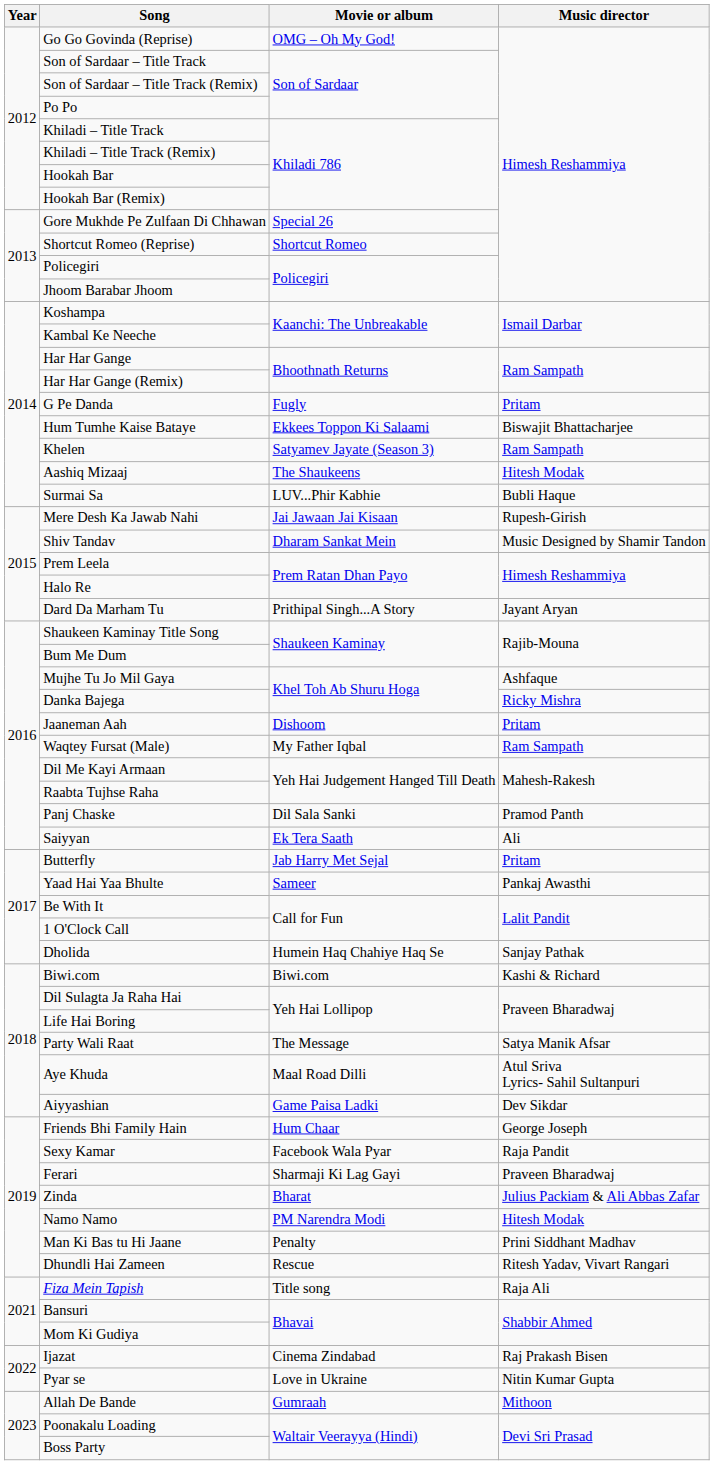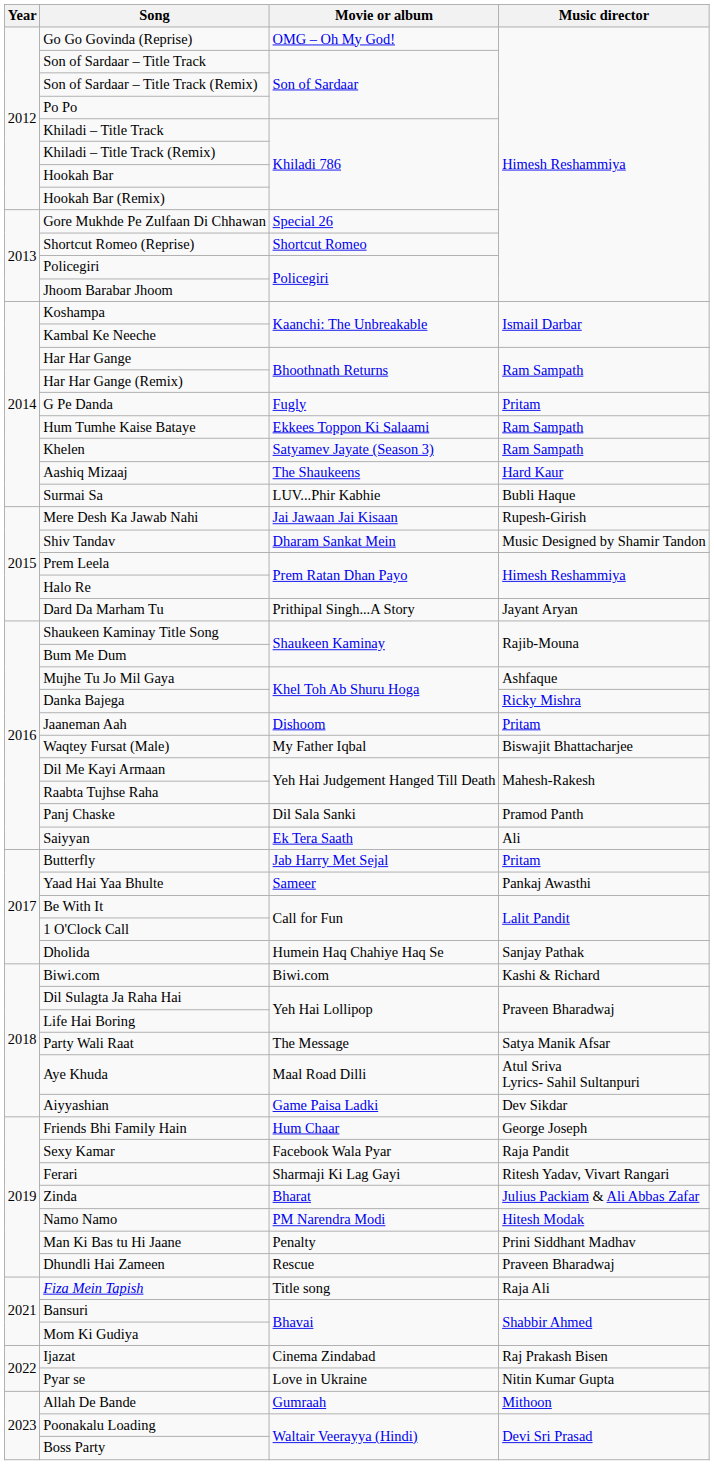 <table class="wikitable sortable">
 <tr>
 <th>Year</th>
 <th>Song</th>
 <th>Movie or album</th>
 <th>Music director</th>
 </tr>
 <tr>
 <td rowspan="8">2012</td>
 <td>Go Go Govinda (Reprise)</td>
 <td><a href='#'>OMG – Oh My God!</a></td>
 <td rowspan="12"><a href='#'>Himesh Reshammiya</a></td>
 </tr>
 <tr>
 <td>Son of Sardaar – Title Track</td>
 <td rowspan="3"><a href='#'>Son of Sardaar</a></td>
 </tr>
 <tr>
 <td>Son of Sardaar – Title Track (Remix)</td>
 </tr>
 <tr>
 <td>Po Po</td>
 </tr>
 <tr>
 <td>Khiladi – Title Track</td>
 <td rowspan="4"><a href='#'>Khiladi 786</a></td>
 </tr>
 <tr>
 <td>Khiladi – Title Track (Remix)</td>
 </tr>
 <tr>
 <td>Hookah Bar</td>
 </tr>
 <tr>
 <td>Hookah Bar (Remix)</td>
 </tr>
 <tr>
 <td rowspan="4">2013</td>
 <td>Gore Mukhde Pe Zulfaan Di Chhawan</td>
 <td><a href='#'>Special 26</a></td>
 </tr>
 <tr>
 <td>Shortcut Romeo (Reprise)</td>
 <td><a href='#'>Shortcut Romeo</a></td>
 </tr>
 <tr>
 <td>Policegiri</td>
 <td rowspan="2"><a href='#'>Policegiri</a></td>
 </tr>
 <tr>
 <td>Jhoom Barabar Jhoom</td>
 </tr>
 <tr>
 <td rowspan="9">2014</td>
 <td>Koshampa</td>
 <td rowspan="2"><a href='#'>Kaanchi: The Unbreakable</a></td>
 <td rowspan="2"><a href='#'>Ismail Darbar</a></td>
 </tr>
 <tr>
 <td>Kambal Ke Neeche</td>
 </tr>
 <tr>
 <td>Har Har Gange</td>
 <td rowspan="2"><a href='#'>Bhoothnath Returns</a></td>
 <td rowspan="2"><a href='#'>Ram Sampath</a></td>
 </tr>
 <tr>
 <td>Har Har Gange (Remix)</td>
 </tr>
 <tr>
 <td>G Pe Danda</td>
 <td><a href='#'>Fugly</a></td>
 <td><a href='#'>Pritam</a></td>
 </tr>
 <tr>
 <td>Hum Tumhe Kaise Bataye</td>
 <td><a href='#'>Ekkees Toppon Ki Salaami</a></td>
-<td>Biswajit Bhattacharjee</td>
+<td><a href='#'>Ram Sampath</a></td>
 </tr>
 <tr>
 <td>Khelen</td>
 <td><a href='#'>Satyamev Jayate (Season 3)</a></td>
 <td><a href='#'>Ram Sampath</a></td>
 </tr>
 <tr>
 <td>Aashiq Mizaaj</td>
 <td><a href='#'>The Shaukeens</a></td>
-<td><a href='#'>Hitesh Modak</a></td>
+<td><a href='#'>Hard Kaur</a></td>
 </tr>
 <tr>
 <td>Surmai Sa</td>
 <td>LUV...Phir Kabhie</td>
 <td>Bubli Haque</td>
 </tr>
 <tr>
 <td rowspan="5">2015</td>
 <td>Mere Desh Ka Jawab Nahi</td>
 <td><a href='#'>Jai Jawaan Jai Kisaan</a></td>
 <td>Rupesh-Girish</td>
 </tr>
 <tr>
 <td>Shiv Tandav</td>
 <td><a href='#'>Dharam Sankat Mein</a></td>
 <td>Music Designed by Shamir Tandon</td>
 </tr>
 <tr>
 <td>Prem Leela</td>
 <td rowspan="2"><a href='#'>Prem Ratan Dhan Payo</a></td>
 <td rowspan="2"><a href='#'>Himesh Reshammiya</a></td>
 </tr>
 <tr>
 <td>Halo Re</td>
 </tr>
 <tr>
 <td>Dard Da Marham Tu</td>
 <td>Prithipal Singh...A Story</td>
 <td>Jayant Aryan</td>
 </tr>
 <tr>
 <td rowspan="10">2016</td>
 <td>Shaukeen Kaminay Title Song</td>
 <td rowspan="2"><a href='#'>Shaukeen Kaminay</a></td>
 <td rowspan="2">Rajib-Mouna</td>
 </tr>
 <tr>
 <td>Bum Me Dum</td>
 </tr>
 <tr>
 <td>Mujhe Tu Jo Mil Gaya</td>
 <td rowspan="2"><a href='#'>Khel Toh Ab Shuru Hoga</a></td>
 <td>Ashfaque</td>
 </tr>
 <tr>
 <td>Danka Bajega</td>
 <td><a href='#'>Ricky Mishra</a></td>
 </tr>
 <tr>
 <td>Jaaneman Aah</td>
 <td><a href='#'>Dishoom</a></td>
 <td><a href='#'>Pritam</a></td>
 </tr>
 <tr>
 <td>Waqtey Fursat (Male)</td>
 <td>My Father Iqbal</td>
-<td><a href='#'>Ram Sampath</a></td>
+<td>Biswajit Bhattacharjee</td>
 </tr>
 <tr>
 <td>Dil Me Kayi Armaan</td>
 <td rowspan="2">Yeh Hai Judgement Hanged Till Death</td>
 <td rowspan="2">Mahesh-Rakesh</td>
 </tr>
 <tr>
 <td>Raabta Tujhse Raha</td>
 </tr>
 <tr>
 <td>Panj Chaske</td>
 <td>Dil Sala Sanki</td>
 <td>Pramod Panth</td>
 </tr>
 <tr>
 <td>Saiyyan</td>
 <td><a href='#'>Ek Tera Saath</a></td>
 <td>Ali</td>
 </tr>
 <tr>
 <td rowspan="5">2017</td>
 <td>Butterfly</td>
 <td><a href='#'>Jab Harry Met Sejal</a></td>
 <td><a href='#'>Pritam</a></td>
 </tr>
 <tr>
 <td>Yaad Hai Yaa Bhulte</td>
 <td><a href='#'>Sameer</a></td>
 <td>Pankaj Awasthi</td>
 </tr>
 <tr>
 <td>Be With It</td>
 <td rowspan="2">Call for Fun</td>
 <td rowspan="2"><a href='#'>Lalit Pandit</a></td>
 </tr>
 <tr>
 <td>1 O'Clock Call</td>
 </tr>
 <tr>
 <td>Dholida</td>
 <td>Humein Haq Chahiye Haq Se</td>
 <td>Sanjay Pathak</td>
 </tr>
 <tr>
 <td rowspan="6">2018</td>
 <td>Biwi.com</td>
 <td>Biwi.com</td>
 <td>Kashi & Richard</td>
 </tr>
 <tr>
 <td>Dil Sulagta Ja Raha Hai</td>
 <td rowspan="2">Yeh Hai Lollipop</td>
 <td rowspan="2">Praveen Bharadwaj</td>
 </tr>
 <tr>
 <td>Life Hai Boring</td>
 </tr>
 <tr>
 <td>Party Wali Raat</td>
 <td>The Message</td>
 <td>Satya Manik Afsar</td>
 </tr>
 <tr>
 <td>Aye Khuda</td>
 <td>Maal Road Dilli</td>
 <td>Atul Sriva<br>Lyrics- Sahil Sultanpuri</td>
 </tr>
 <tr>
 <td>Aiyyashian</td>
 <td><a href='#'>Game Paisa Ladki</a></td>
 <td>Dev Sikdar</td>
 </tr>
 <tr>
 <td rowspan="7">2019</td>
 <td>Friends Bhi Family Hain</td>
 <td><a href='#'>Hum Chaar</a></td>
 <td>George Joseph</td>
 </tr>
 <tr>
 <td>Sexy Kamar</td>
 <td>Facebook Wala Pyar</td>
 <td>Raja Pandit</td>
 </tr>
 <tr>
 <td>Ferari</td>
 <td>Sharmaji Ki Lag Gayi</td>
-<td>Praveen Bharadwaj</td>
+<td>Ritesh Yadav, Vivart Rangari</td>
 </tr>
 <tr>
 <td>Zinda</td>
 <td><a href='#'>Bharat</a></td>
 <td><a href='#'>Julius Packiam</a> & <a href='#'>Ali Abbas Zafar</a></td>
 </tr>
 <tr>
 <td>Namo Namo</td>
 <td><a href='#'>PM Narendra Modi</a></td>
 <td><a href='#'>Hitesh Modak</a></td>
 </tr>
 <tr>
 <td>Man Ki Bas tu Hi Jaane</td>
 <td>Penalty</td>
 <td>Prini Siddhant Madhav</td>
 </tr>
 <tr>
 <td>Dhundli Hai Zameen</td>
 <td>Rescue</td>
-<td>Ritesh Yadav, Vivart Rangari</td>
+<td>Praveen Bharadwaj</td>
 </tr>
 <tr>
 <td rowspan="3">2021</td>
 <td><em><a href='#'>Fiza Mein Tapish</a></em></td>
 <td>Title song</td>
 <td>Raja Ali</td>
 </tr>
 <tr>
 <td>Bansuri</td>
 <td rowspan="2"><a href='#'>Bhavai</a></td>
 <td rowspan="2"><a href='#'>Shabbir Ahmed</a></td>
 </tr>
 <tr>
 <td>Mom Ki Gudiya</td>
 </tr>
 <tr>
 <td rowspan="2">2022</td>
 <td>Ijazat</td>
 <td>Cinema Zindabad</td>
 <td>Raj Prakash Bisen</td>
 </tr>
 <tr>
 <td>Pyar se</td>
 <td>Love in Ukraine</td>
 <td>Nitin Kumar Gupta</td>
 </tr>
 <tr>
 <td rowspan="3">2023</td>
 <td>Allah De Bande</td>
 <td><a href='#'>Gumraah</a></td>
 <td><a href='#'>Mithoon</a></td>
 </tr>
 <tr>
 <td>Poonakalu Loading</td>
 <td rowspan="2"><a href='#'>Waltair Veerayya (Hindi)</a></td>
 <td rowspan="2"><a href='#'>Devi Sri Prasad</a></td>
 </tr>
 <tr>
 <td>Boss Party</td>
 </tr>
 </table>
